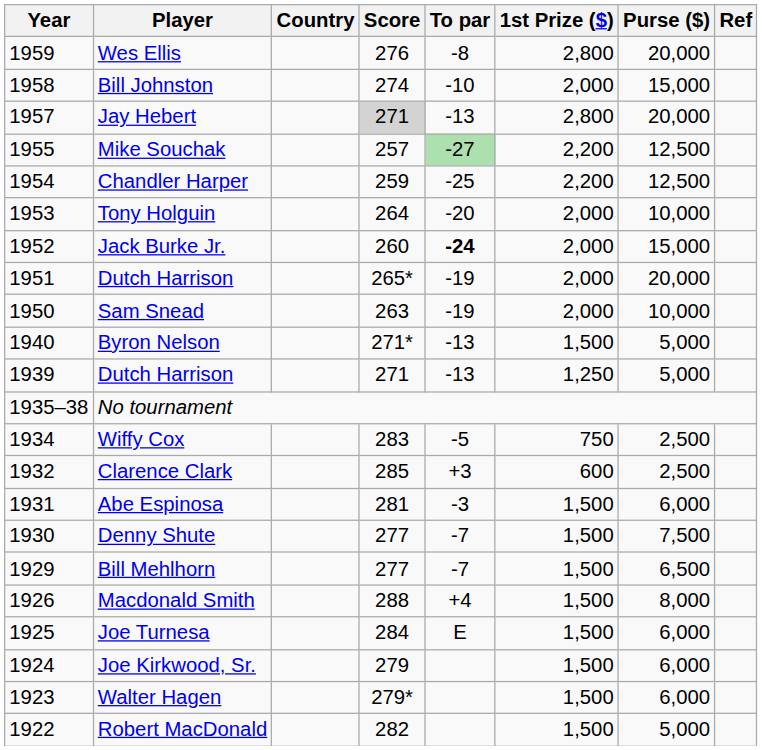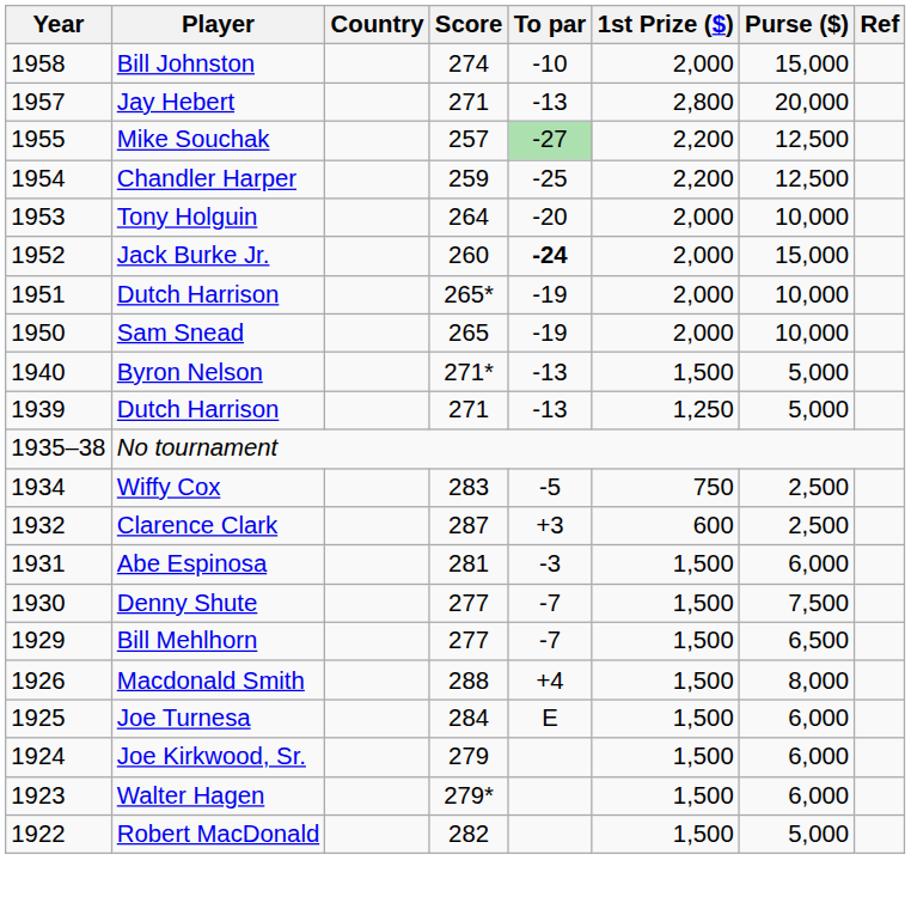 <table class="wikitable">
 <tr>
 <th>Year</th>
 <th>Player</th>
 <th>Country</th>
 <th>Score</th>
 <th>To par</th>
 <th>1st Prize (<a href='#'>$</a>)</th>
 <th>Purse ($)</th>
 <th>Ref</th>
-</tr>
-<tr>
-<td>1959</td>
-<td><a href='#'>Wes Ellis</a></td>
-<td></td>
-<td align=center>276</td>
-<td align=center>-8</td>
-<td align=right>2,800</td>
-<td align=right>20,000</td>
-<td></td>
 </tr>
 <tr>
 <td>1958</td>
 <td><a href='#'>Bill Johnston</a></td>
 <td></td>
 <td align=center>274</td>
 <td align=center>-10</td>
 <td align=right>2,000</td>
 <td align=right>15,000</td>
 <td></td>
 </tr>
 <tr>
 <td>1957</td>
 <td><a href='#'>Jay Hebert</a></td>
 <td></td>
-<td align=center style="background: lightgrey;">271</td>
+<td align=center>271</td>
 <td align=center>-13</td>
 <td align=right>2,800</td>
 <td align=right>20,000</td>
 <td></td>
 </tr>
 <tr>
 <td>1955</td>
 <td><a href='#'>Mike Souchak</a></td>
 <td></td>
 <td align=center>257</td>
 <td style="text-align: center; background: #ACE1AF">-27</td>
 <td align=right>2,200</td>
 <td align=right>12,500</td>
 <td></td>
 </tr>
 <tr>
 <td>1954</td>
 <td><a href='#'>Chandler Harper</a></td>
 <td></td>
 <td align=center>259</td>
 <td align=center>-25</td>
 <td align=right>2,200</td>
 <td align=right>12,500</td>
 <td></td>
 </tr>
 <tr>
 <td>1953</td>
 <td><a href='#'>Tony Holguin</a></td>
 <td></td>
 <td align=center>264</td>
 <td align=center>-20</td>
 <td align=right>2,000</td>
 <td align=right>10,000</td>
 <td></td>
 </tr>
 <tr>
 <td>1952</td>
 <td><a href='#'>Jack Burke Jr.</a></td>
 <td></td>
 <td align=center>260</td>
 <td align=center><strong>-24</strong></td>
 <td align=right>2,000</td>
 <td align=right>15,000</td>
 <td></td>
 </tr>
 <tr>
 <td>1951</td>
 <td><a href='#'>Dutch Harrison</a></td>
 <td></td>
 <td align=center>265*</td>
 <td align=center>-19</td>
 <td align=right>2,000</td>
-<td align=right>20,000</td>
+<td align=right>10,000</td>
 <td></td>
 </tr>
 <tr>
 <td>1950</td>
 <td><a href='#'>Sam Snead</a></td>
 <td></td>
-<td align=center>263</td>
+<td align=center>265</td>
 <td align=center>-19</td>
 <td align=right>2,000</td>
 <td align=right>10,000</td>
 <td></td>
 </tr>
 <tr>
 <td>1940</td>
 <td><a href='#'>Byron Nelson</a></td>
 <td></td>
 <td align=center>271*</td>
 <td align=center>-13</td>
 <td align=right>1,500</td>
 <td align=right>5,000</td>
 <td></td>
 </tr>
 <tr>
 <td>1939</td>
 <td><a href='#'>Dutch Harrison</a></td>
 <td></td>
 <td align=center>271</td>
 <td align=center>-13</td>
 <td align=right>1,250</td>
 <td align=right>5,000</td>
 <td></td>
 </tr>
 <tr>
 <td>1935–38</td>
 <td colspan=7><em>No tournament</em></td>
 </tr>
 <tr>
 <td>1934</td>
 <td><a href='#'>Wiffy Cox</a></td>
 <td></td>
 <td align=center>283</td>
 <td align=center>-5</td>
 <td align=right>750</td>
 <td align=right>2,500</td>
 <td></td>
 </tr>
 <tr>
 <td>1932</td>
 <td><a href='#'>Clarence Clark</a></td>
 <td></td>
-<td align=center>285</td>
+<td align=center>287</td>
 <td align=center>+3</td>
 <td align=right>600</td>
 <td align=right>2,500</td>
 <td></td>
 </tr>
 <tr>
 <td>1931</td>
 <td><a href='#'>Abe Espinosa</a></td>
 <td></td>
 <td align=center>281</td>
 <td align=center>-3</td>
 <td align=right>1,500</td>
 <td align=right>6,000</td>
 <td></td>
 </tr>
 <tr>
 <td>1930</td>
 <td><a href='#'>Denny Shute</a></td>
 <td></td>
 <td align=center>277</td>
 <td align=center>-7</td>
 <td align=right>1,500</td>
 <td align=right>7,500</td>
 <td></td>
 </tr>
 <tr>
 <td>1929</td>
 <td><a href='#'>Bill Mehlhorn</a></td>
 <td></td>
 <td align=center>277</td>
 <td align=center>-7</td>
 <td align=right>1,500</td>
 <td align=right>6,500</td>
 <td></td>
 </tr>
 <tr>
 <td>1926</td>
 <td><a href='#'>Macdonald Smith</a></td>
 <td></td>
 <td align=center>288</td>
 <td align=center>+4</td>
 <td align=right>1,500</td>
 <td align=right>8,000</td>
 <td></td>
 </tr>
 <tr>
 <td>1925</td>
 <td><a href='#'>Joe Turnesa</a></td>
 <td></td>
 <td align=center>284</td>
 <td align=center>E</td>
 <td align=right>1,500</td>
 <td align=right>6,000</td>
 <td></td>
 </tr>
 <tr>
 <td>1924</td>
 <td><a href='#'>Joe Kirkwood, Sr.</a></td>
 <td></td>
 <td align=center>279</td>
 <td align=center></td>
 <td align=right>1,500</td>
 <td align=right>6,000</td>
 <td></td>
 </tr>
 <tr>
 <td>1923</td>
 <td><a href='#'>Walter Hagen</a></td>
 <td></td>
 <td align=center>279*</td>
 <td align=center></td>
 <td align=right>1,500</td>
 <td align=right>6,000</td>
 <td></td>
 </tr>
 <tr>
 <td>1922</td>
 <td><a href='#'>Robert MacDonald</a></td>
 <td></td>
 <td align=center>282</td>
 <td align=center></td>
 <td align=right>1,500</td>
 <td align=right>5,000</td>
 <td></td>
 </tr>
 </table>
